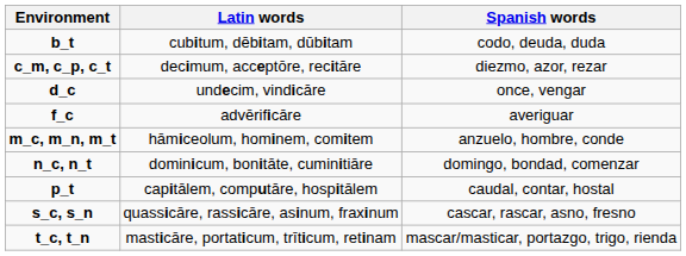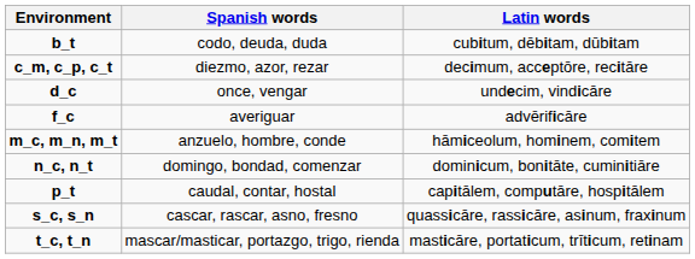 <table class="wikitable" style="text-align: center;">
 <tr>
 <th>Environment</th>
+<th><a href='#'>Spanish</a> words</th>
 <th><a href='#'>Latin</a> words</th>
-<th><a href='#'>Spanish</a> words</th>
 </tr>
 <tr>
 <td><strong>b_t</strong></td>
+<td>codo, deuda, duda</td>
 <td>cub<strong>i</strong>tum, dēb<strong>i</strong>tam, dūb<strong>i</strong>tam</td>
-<td>codo, deuda, duda</td>
 </tr>
 <tr>
 <td><strong>c_m, c_p, c_t</strong></td>
+<td>diezmo, azor, rezar</td>
 <td>dec<strong>i</strong>mum, acc<strong>e</strong>ptōre, rec<strong>i</strong>tāre</td>
-<td>diezmo, azor, rezar</td>
 </tr>
 <tr>
 <td><strong>d_c</strong></td>
+<td>once, vengar</td>
 <td>und<strong>e</strong>cim, vind<strong>i</strong>cāre</td>
-<td>once, vengar</td>
 </tr>
 <tr>
 <td><strong>f_c</strong></td>
+<td>averiguar</td>
 <td>advērif<strong>i</strong>cāre</td>
-<td>averiguar</td>
 </tr>
 <tr>
 <td><strong>m_c, m_n, m_t</strong></td>
+<td>anzuelo, hombre, conde</td>
 <td>hām<strong>i</strong>ceolum, hom<strong>i</strong>nem, com<strong>i</strong>tem</td>
-<td>anzuelo, hombre, conde</td>
 </tr>
 <tr>
 <td><strong>n_c, n_t</strong></td>
+<td>domingo, bondad, comenzar</td>
 <td>domin<strong>i</strong>cum, bon<strong>i</strong>tāte, cumin<strong>i</strong>tiāre</td>
-<td>domingo, bondad, comenzar</td>
 </tr>
 <tr>
 <td><strong>p_t</strong></td>
+<td>caudal, contar, hostal</td>
 <td>cap<strong>i</strong>tālem, comp<strong>u</strong>tāre, hosp<strong>i</strong>tālem</td>
-<td>caudal, contar, hostal</td>
 </tr>
 <tr>
 <td><strong>s_c, s_n</strong></td>
+<td>cascar, rascar, asno, fresno</td>
 <td>quass<strong>i</strong>cāre, rass<strong>i</strong>cāre, as<strong>i</strong>num, frax<strong>i</strong>num</td>
-<td>cascar, rascar, asno, fresno</td>
 </tr>
 <tr>
 <td><strong>t_c, t_n</strong></td>
+<td>mascar/masticar, portazgo, trigo, rienda</td>
 <td>mast<strong>i</strong>cāre, portat<strong>i</strong>cum, trīt<strong>i</strong>cum, ret<strong>i</strong>nam</td>
-<td>mascar/masticar, portazgo, trigo, rienda</td>
 </tr>
 </table>
